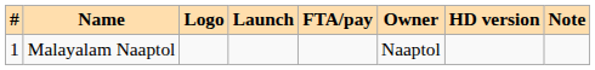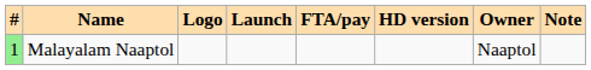 <table class="wikitable sortable">
 <tr>
 <th style="background-color:navajowhite">#</th>
 <th style="background-color:navajowhite">Name</th>
 <th style="background-color:navajowhite">Logo</th>
 <th style="background-color:navajowhite">Launch</th>
 <th style="background-color:navajowhite">FTA/pay</th>
+<th style="background-color:navajowhite">HD version</th>
 <th style="background-color:navajowhite">Owner</th>
-<th style="background-color:navajowhite">HD version</th>
 <th style="background-color:navajowhite">Note</th>
 </tr>
 <tr>
-<td>1</td>
+<td style="background: lightgreen;">1</td>
 <td>Malayalam Naaptol</td>
+<td></td>
 <td></td>
 <td></td>
 <td></td>
 <td>Naaptol</td>
 <td></td>
-<td></td>
 </tr>
 </table>
